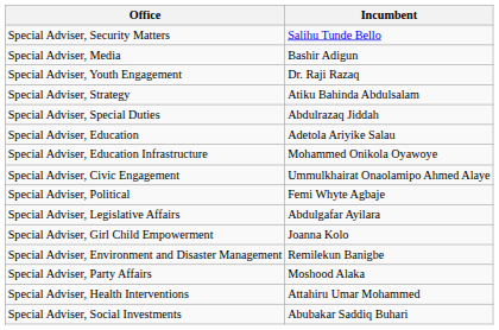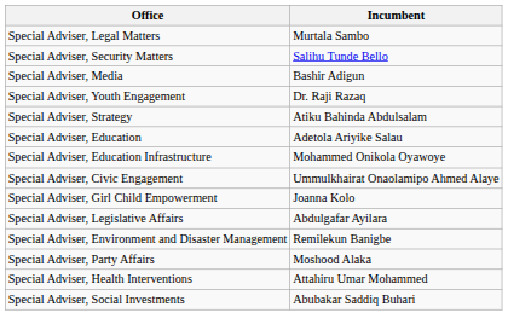 <table class="wikitable" style="font-size: 95%;">
 <tr>
 <th>Office</th>
 <th>Incumbent</th>
+</tr>
+<tr>
+<td>Special Adviser, Legal Matters</td>
+<td>Murtala Sambo</td>
 </tr>
 <tr>
 <td>Special Adviser, Security Matters</td>
 <td><a href='#'>Salihu Tunde Bello</a></td>
 </tr>
 <tr>
 <td>Special Adviser, Media</td>
 <td>Bashir Adigun</td>
 </tr>
 <tr>
 <td>Special Adviser, Youth Engagement</td>
 <td>Dr. Raji Razaq</td>
 </tr>
 <tr>
 <td>Special Adviser, Strategy</td>
 <td>Atiku Bahinda Abdulsalam</td>
 </tr>
 <tr>
-<td>Special Adviser, Special Duties</td>
-<td>Abdulrazaq Jiddah</td>
-</tr>
-<tr>
 <td>Special Adviser, Education</td>
 <td>Adetola Ariyike Salau</td>
 </tr>
 <tr>
 <td>Special Adviser, Education Infrastructure</td>
 <td>Mohammed Onikola Oyawoye</td>
 </tr>
 <tr>
 <td>Special Adviser, Civic Engagement</td>
 <td>Ummulkhairat Onaolamipo Ahmed Alaye</td>
 </tr>
 <tr>
-<td>Special Adviser, Political</td>
-<td>Femi Whyte Agbaje</td>
+<td>Special Adviser, Girl Child Empowerment</td>
+<td>Joanna Kolo</td>
 </tr>
 <tr>
 <td>Special Adviser, Legislative Affairs</td>
 <td>Abdulgafar Ayilara</td>
-</tr>
-<tr>
-<td>Special Adviser, Girl Child Empowerment</td>
-<td>Joanna Kolo</td>
 </tr>
 <tr>
 <td>Special Adviser, Environment and Disaster Management</td>
 <td>Remilekun Banigbe</td>
 </tr>
 <tr>
 <td>Special Adviser, Party Affairs</td>
 <td>Moshood Alaka</td>
 </tr>
 <tr>
 <td>Special Adviser, Health Interventions</td>
 <td>Attahiru Umar Mohammed</td>
 </tr>
 <tr>
 <td>Special Adviser, Social Investments</td>
 <td>Abubakar Saddiq Buhari</td>
 </tr>
 </table>
